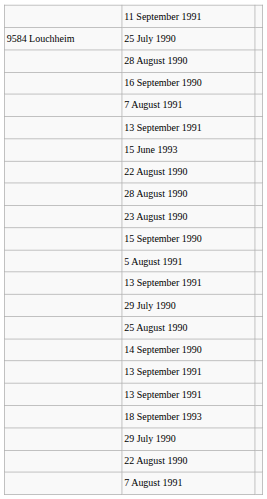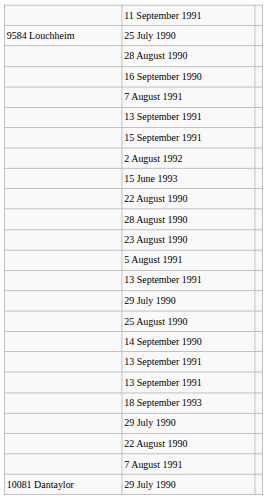 <table class="wikitable" style="font-size: 89%; float: left; width: 26em; margin-right: 1em; height: 700px">
 <tr>
 <td></td>
 <td>11 September 1991</td>
 <td></td>
 </tr>
 <tr>
 <td>9584 Louchheim</td>
 <td>25 July 1990</td>
 <td></td>
 </tr>
 <tr>
 <td></td>
 <td>28 August 1990</td>
 <td></td>
 </tr>
 <tr>
 <td></td>
 <td>16 September 1990</td>
 <td></td>
 </tr>
 <tr>
 <td></td>
 <td>7 August 1991</td>
 <td></td>
 </tr>
 <tr>
 <td></td>
 <td>13 September 1991</td>
 <td></td>
 </tr>
 <tr>
 <td></td>
+<td>15 September 1991</td>
+<td></td>
+</tr>
+<tr>
+<td></td>
+<td>2 August 1992</td>
+<td></td>
+</tr>
+<tr>
+<td></td>
 <td>15 June 1993</td>
 <td></td>
 </tr>
 <tr>
 <td></td>
 <td>22 August 1990</td>
 <td></td>
 </tr>
 <tr>
 <td></td>
 <td>28 August 1990</td>
 <td></td>
 </tr>
 <tr>
 <td></td>
 <td>23 August 1990</td>
-<td></td>
-</tr>
-<tr>
-<td></td>
-<td>15 September 1990</td>
 <td></td>
 </tr>
 <tr>
 <td></td>
 <td>5 August 1991</td>
 <td></td>
 </tr>
 <tr>
 <td></td>
 <td>13 September 1991</td>
 <td></td>
 </tr>
 <tr>
 <td></td>
 <td>29 July 1990</td>
 <td></td>
 </tr>
 <tr>
 <td></td>
 <td>25 August 1990</td>
 <td></td>
 </tr>
 <tr>
 <td></td>
 <td>14 September 1990</td>
 <td></td>
 </tr>
 <tr>
 <td></td>
 <td>13 September 1991</td>
 <td></td>
 </tr>
 <tr>
 <td></td>
 <td>13 September 1991</td>
 <td></td>
 </tr>
 <tr>
 <td></td>
 <td>18 September 1993</td>
 <td></td>
 </tr>
 <tr>
 <td></td>
 <td>29 July 1990</td>
 <td></td>
 </tr>
 <tr>
 <td><strong></strong></td>
 <td>22 August 1990</td>
 <td></td>
 </tr>
 <tr>
 <td></td>
 <td>7 August 1991</td>
 <td></td>
 </tr>
+<tr>
+<td>10081 Dantaylor</td>
+<td>29 July 1990</td>
+<td></td>
+</tr>
 </table>
